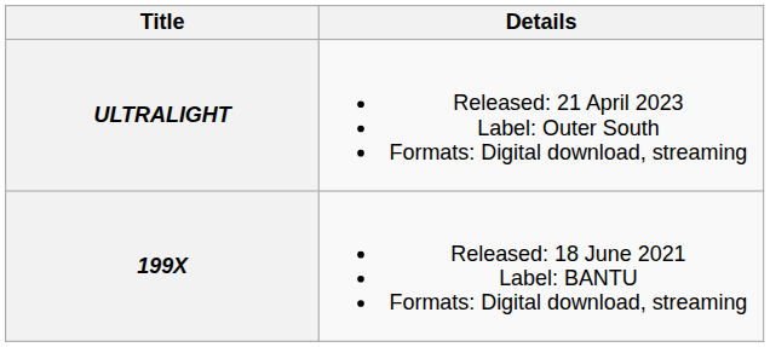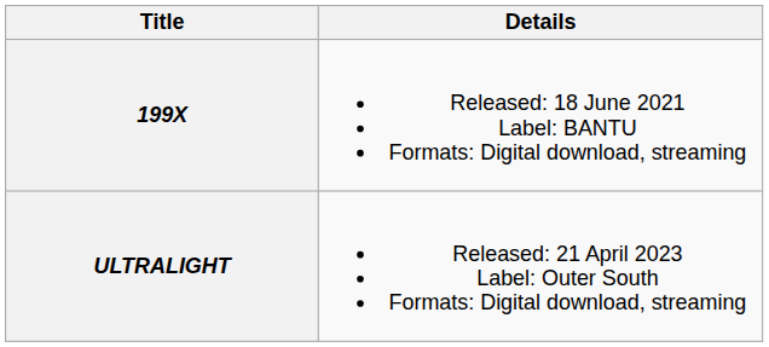 <table class="wikitable plainrowheaders" style="text-align:center;">
 <tr>
 <th scope="col" rowspan="1" style="width:14em;">Title</th>
 <th scope="col" rowspan="1" style="width:20em;">Details</th>
 </tr>
 <tr>
+<th scope="row"><em>199X</em></th>
+<td><br><ul><li>Released: 18 June 2021</li><li>Label: BANTU</li><li>Formats: Digital download, streaming</li></ul></td>
+</tr>
+<tr>
 <th scope="row"><em>ULTRALIGHT</em></th>
 <td><br><ul><li>Released: 21 April 2023</li><li>Label: Outer South</li><li>Formats: Digital download, streaming</li></ul></td>
 </tr>
-<tr>
-<th scope="row"><em>199X</em></th>
-<td><br><ul><li>Released: 18 June 2021</li><li>Label: BANTU</li><li>Formats: Digital download, streaming</li></ul></td>
-</tr>
 </table>
